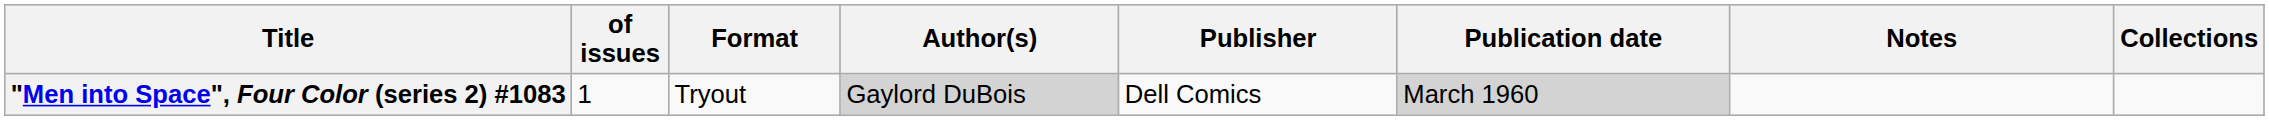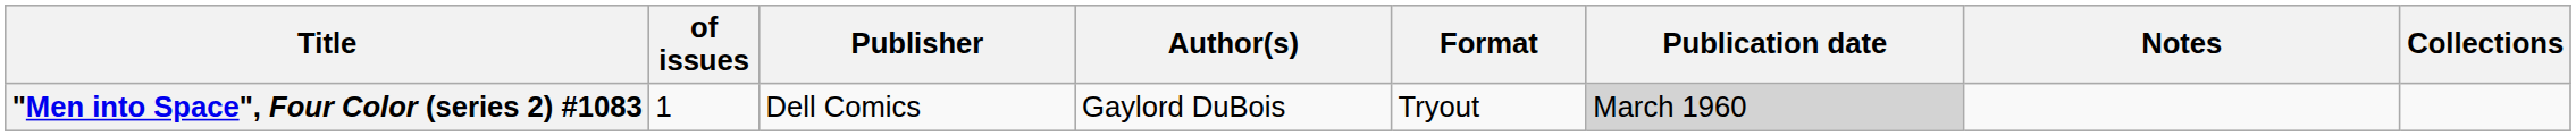 <table class="wikitable">
 <tr>
 <th>Title</th>
 <th style="width:40pt"> of issues</th>
+<th style="width:125pt">Publisher</th>
+<th style="width:125pt">Author(s)</th>
 <th style="width:75pt">Format</th>
-<th style="width:125pt">Author(s)</th>
-<th style="width:125pt">Publisher</th>
 <th style="width:150pt">Publication date</th>
 <th style="width:175pt">Notes</th>
 <th>Collections</th>
 </tr>
 <tr>
 <th>"<a href='#'>Men into Space</a>", <em>Four Color</em> (series 2) #1083</th>
 <td>1</td>
+<td>Dell Comics</td>
+<td>Gaylord DuBois</td>
 <td>Tryout</td>
-<td style="background: lightgrey;">Gaylord DuBois</td>
-<td>Dell Comics</td>
 <td style="background: lightgrey;">March 1960</td>
 <td></td>
 <td></td>
 </tr>
 </table>
